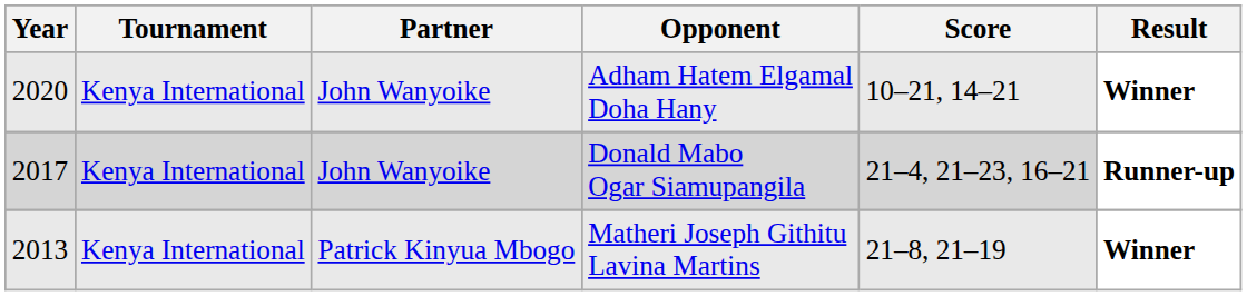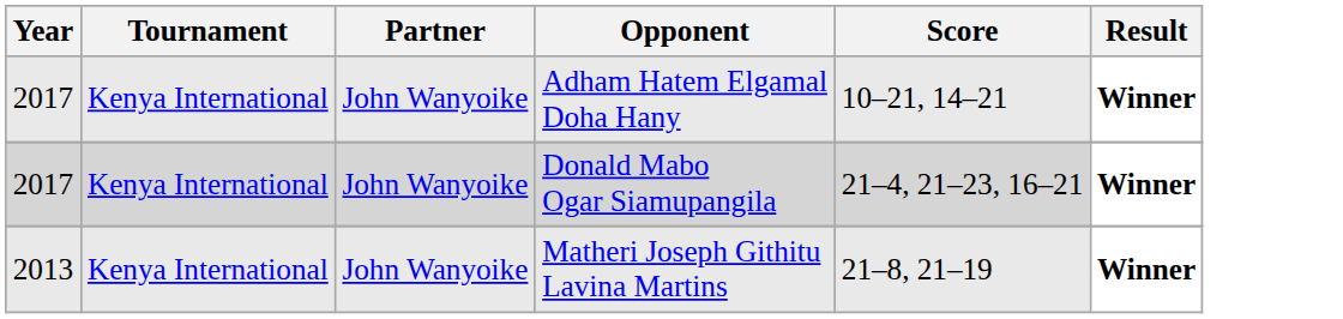 <table class="sortable wikitable" style="font-size: 90%;">
 <tr>
 <th>Year</th>
 <th>Tournament</th>
 <th>Partner</th>
 <th>Opponent</th>
 <th>Score</th>
 <th>Result</th>
 </tr>
 <tr style="background:#E9E9E9">
-<td align="center">2020</td>
+<td align="center">2017</td>
 <td align="left"><a href='#'>Kenya International</a></td>
 <td align="left"> <a href='#'>John Wanyoike</a></td>
 <td align="left"> <a href='#'>Adham Hatem Elgamal</a> <br> <a href='#'>Doha Hany</a></td>
 <td align="left">10–21, 14–21</td>
 <td style="text-align:left; background:white"> <strong>Winner</strong></td>
 </tr>
 <tr>
 </tr>
 <tr style="background:#D5D5D5">
 <td align="center">2017</td>
 <td align="left"><a href='#'>Kenya International</a></td>
 <td align="left"> <a href='#'>John Wanyoike</a></td>
 <td align="left"> <a href='#'>Donald Mabo</a><br> <a href='#'>Ogar Siamupangila</a></td>
 <td align="left">21–4, 21–23, 16–21</td>
-<td style="text-align:left; background:white"> <strong>Runner-up</strong></td>
+<td style="text-align:left; background:white"> <strong>Winner</strong></td>
 </tr>
 <tr>
 </tr>
 <tr style="background:#E9E9E9">
 <td align="center">2013</td>
 <td align="left"><a href='#'>Kenya International</a></td>
-<td align="left"> <a href='#'>Patrick Kinyua Mbogo</a></td>
+<td align="left"> <a href='#'>John Wanyoike</a></td>
 <td align="left"> <a href='#'>Matheri Joseph Githitu</a><br> <a href='#'>Lavina Martins</a></td>
 <td align="left">21–8, 21–19</td>
 <td style="text-align:left; background:white"> <strong>Winner</strong></td>
 </tr>
 </table>
